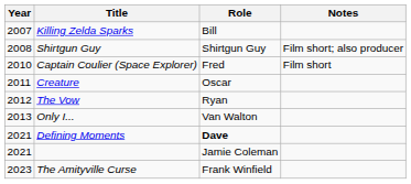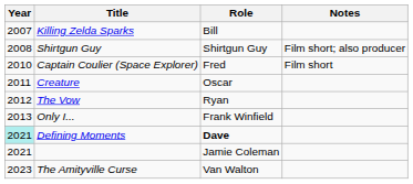 <table class="wikitable sortable">
 <tr>
 <th>Year</th>
 <th>Title</th>
 <th>Role</th>
 <th class="unsortable">Notes</th>
 </tr>
 <tr>
 <td>2007</td>
 <td><em><a href='#'>Killing Zelda Sparks</a></em></td>
 <td>Bill</td>
 <td></td>
 </tr>
 <tr>
 <td>2008</td>
 <td><em>Shirtgun Guy</em></td>
 <td>Shirtgun Guy</td>
 <td>Film short; also producer</td>
 </tr>
 <tr>
 <td>2010</td>
 <td><em>Captain Coulier (Space Explorer)</em></td>
 <td>Fred</td>
 <td>Film short</td>
 </tr>
 <tr>
 <td>2011</td>
 <td><em><a href='#'>Creature</a></em></td>
 <td>Oscar</td>
 <td></td>
 </tr>
 <tr>
 <td>2012</td>
 <td data-sort-value="Vow, The"><em><a href='#'>The Vow</a></em></td>
 <td>Ryan</td>
 <td></td>
 </tr>
 <tr>
 <td>2013</td>
 <td><em>Only I...</em></td>
-<td>Van Walton</td>
+<td>Frank Winfield</td>
 <td></td>
 </tr>
 <tr>
-<td>2021</td>
+<td style="background: paleturquoise;">2021</td>
 <td><a href='#'><em>Defining Moments</em></a></td>
 <td><strong>Dave</strong></td>
 </tr>
 <tr>
 <td>2021</td>
 <td></td>
 <td>Jamie Coleman</td>
 <td></td>
 </tr>
 <tr>
 <td>2023</td>
 <td data-sort-value="Amityville Curse, The"><em>The Amityville Curse</em></td>
-<td>Frank Winfield</td>
+<td>Van Walton</td>
 <td></td>
 </tr>
 </table>
